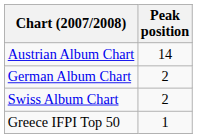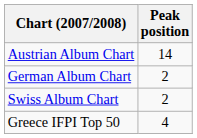 <table class="wikitable sortable">
 <tr>
 <th align="left">Chart (2007/2008)</th>
 <th align="center">Peak<br>position</th>
 </tr>
 <tr>
 <td align="left"><a href='#'>Austrian Album Chart</a></td>
 <td align="center">14</td>
 </tr>
 <tr>
 <td align="left"><a href='#'>German Album Chart</a></td>
 <td align="center">2</td>
 </tr>
 <tr>
 <td align="left"><a href='#'>Swiss Album Chart</a></td>
 <td align="center">2</td>
 </tr>
 <tr>
 <td align="left">Greece IFPI Top 50</td>
-<td align="center">1</td>
+<td align="center">4</td>
 </tr>
 </table>
